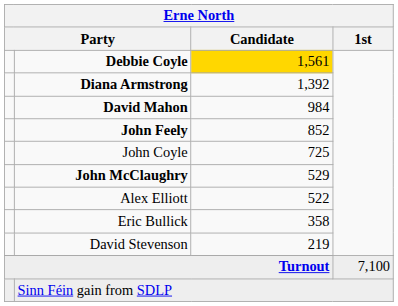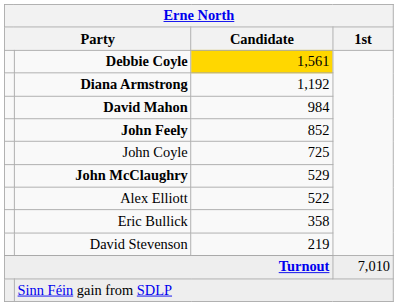 <table class="wikitable">
 <tr>
 <th colspan="4" align="center"><a href='#'>Erne North</a></th>
 </tr>
 <tr>
 <th colspan="2" align="center" width=200>Party</th>
 <th width=150>Candidate</th>
 <th width=60>1st </th>
 </tr>
 <tr>
 <td></td>
 <td align="right"><strong>Debbie Coyle</strong></td>
 <td align="right" style="background: gold;">1,561</td>
 </tr>
 <tr>
 <td></td>
 <td align="right"><strong>Diana Armstrong</strong></td>
-<td align="right">1,392</td>
+<td align="right">1,192</td>
 </tr>
 <tr>
 <td></td>
 <td align="right"><strong>David Mahon</strong></td>
 <td align="right">984</td>
 </tr>
 <tr>
 <td></td>
 <td align="right"><strong>John Feely</strong></td>
 <td align="right">852</td>
 </tr>
 <tr>
 <td></td>
 <td align="right">John Coyle</td>
 <td align="right">725</td>
 </tr>
 <tr>
 <td></td>
 <td align="right"><strong>John McClaughry</strong></td>
 <td align="right">529</td>
 </tr>
 <tr>
 <td></td>
 <td align="right">Alex Elliott</td>
 <td align="right">522</td>
 </tr>
 <tr>
 <td></td>
 <td align="right">Eric Bullick</td>
 <td align="right">358</td>
 </tr>
 <tr>
 <td></td>
 <td align="right">David Stevenson</td>
 <td align="right">219</td>
 </tr>
 <tr>
 </tr>
 <tr bgcolor="EEEEEE">
 <td colspan=3 align="right"><strong><a href='#'>Turnout</a></strong></td>
-<td align="right">7,100</td>
+<td align="right">7,010</td>
 </tr>
 <tr bgcolor="EEEEEE">
 <td bgcolor=></td>
 <td colspan=4 bgcolor="EEEEEE"><a href='#'>Sinn Féin</a> gain from <a href='#'>SDLP</a></td>
 </tr>
 </table>
